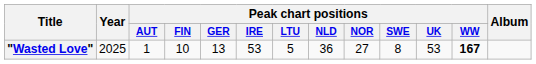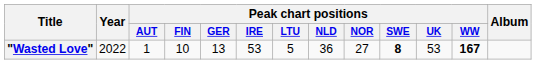 <table class="wikitable plainrowheaders" style="text-align:center;">
 <tr>
 <th scope="col" rowspan="2">Title</th>
 <th scope="col" rowspan="2">Year</th>
 <th scope="col" colspan="10">Peak chart positions</th>
 <th scope="col" rowspan="2">Album</th>
 </tr>
 <tr>
 <th scope="col" style="width:3em;font-size:85%;"><a href='#'>AUT</a><br></th>
 <th scope="col" style="width:3em;font-size:85%;"><a href='#'>FIN</a><br></th>
 <th scope="col" style="width:3em;font-size:85%;"><a href='#'>GER</a><br></th>
 <th scope="col" style="width:3em;font-size:85%;"><a href='#'>IRE</a><br></th>
 <th scope="col" style="width:3em;font-size:85%;"><a href='#'>LTU</a><br></th>
 <th scope="col" style="width:3em;font-size:85%;"><a href='#'>NLD</a><br></th>
 <th scope="col" style="width:3em;font-size:85%;"><a href='#'>NOR</a><br></th>
 <th scope="col" style="width:3em;font-size:85%;"><a href='#'>SWE</a><br></th>
 <th scope="col" style="width:3em;font-size:85%;"><a href='#'>UK</a><br></th>
 <th scope="col" style="width:3em;font-size:85%;"><a href='#'>WW</a><br></th>
 </tr>
 <tr>
 <th scope="row">"<a href='#'>Wasted Love</a>"</th>
-<td>2025</td>
+<td>2022</td>
 <td>1</td>
 <td>10</td>
 <td>13</td>
 <td>53</td>
 <td>5</td>
 <td>36</td>
 <td>27</td>
-<td>8</td>
+<td><strong>8</strong></td>
 <td>53</td>
 <td><strong>167</strong></td>
 <td></td>
 </tr>
 </table>
